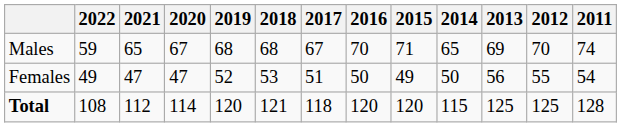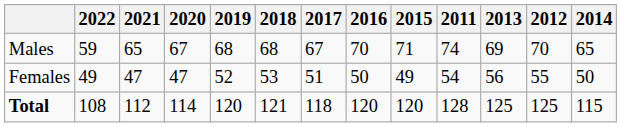 <table class="wikitable">
 <tr>
 <th></th>
 <th>2022</th>
 <th><strong>2021</strong></th>
 <th><strong>2020</strong></th>
 <th>2019</th>
 <th>2018</th>
 <th><strong>2017</strong></th>
 <th><strong>2016</strong></th>
 <th><strong>2015</strong></th>
-<th><strong>2014</strong></th>
+<th><strong>2011</strong></th>
 <th><strong>2013</strong></th>
 <th><strong>2012</strong></th>
-<th><strong>2011</strong></th>
+<th><strong>2014</strong></th>
 </tr>
 <tr>
 <td>Males</td>
 <td>59</td>
 <td>65</td>
 <td>67</td>
 <td>68</td>
 <td>68</td>
 <td>67</td>
 <td>70</td>
 <td>71</td>
-<td>65</td>
+<td>74</td>
 <td>69</td>
 <td>70</td>
-<td>74</td>
+<td>65</td>
 </tr>
 <tr>
 <td>Females</td>
 <td>49</td>
 <td>47</td>
 <td>47</td>
 <td>52</td>
 <td>53</td>
 <td>51</td>
 <td>50</td>
 <td>49</td>
-<td>50</td>
+<td>54</td>
 <td>56</td>
 <td>55</td>
-<td>54</td>
+<td>50</td>
 </tr>
 <tr>
 <td><strong>Total</strong></td>
 <td>108</td>
 <td>112</td>
 <td>114</td>
 <td>120</td>
 <td>121</td>
 <td>118</td>
 <td>120</td>
 <td>120</td>
-<td>115</td>
+<td>128</td>
 <td>125</td>
 <td>125</td>
-<td>128</td>
+<td>115</td>
 </tr>
 </table>
